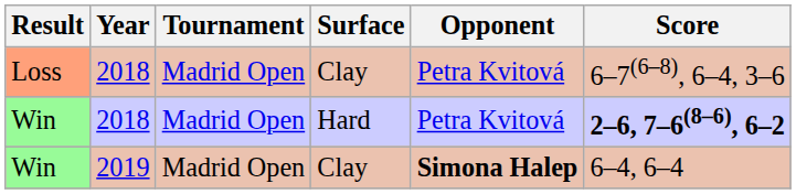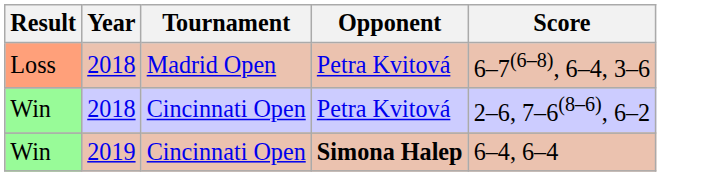 <table class="sortable wikitable">
 <tr>
 <th>Result</th>
 <th>Year</th>
 <th>Tournament</th>
-<th>Surface</th>
 <th>Opponent</th>
 <th class=unsortable>Score</th>
 </tr>
 <tr bgcolor=EBC2AF>
 <td bgcolor=#ffa07a>Loss</td>
 <td><a href='#'>2018</a></td>
 <td><a href='#'>Madrid Open</a></td>
-<td>Clay</td>
 <td> <a href='#'>Petra Kvitová</a></td>
 <td>6–7<sup>(6–8)</sup>, 6–4, 3–6</td>
 </tr>
 <tr bgcolor=CCCCFF>
 <td bgcolor=#98fb98>Win</td>
 <td><a href='#'>2018</a></td>
-<td><a href='#'>Madrid Open</a></td>
-<td>Hard</td>
+<td><a href='#'>Cincinnati Open</a></td>
 <td> <a href='#'>Petra Kvitová</a></td>
-<td><strong>2–6, 7–6<sup>(8–6)</sup>, 6–2</strong></td>
+<td>2–6, 7–6<sup>(8–6)</sup>, 6–2</td>
 </tr>
 <tr bgcolor=EBC2AF>
 <td bgcolor=#98fb98>Win</td>
 <td><a href='#'>2019</a></td>
-<td>Madrid Open</td>
-<td>Clay</td>
+<td><a href='#'>Cincinnati Open</a></td>
 <td><strong> Simona Halep</strong></td>
 <td>6–4, 6–4</td>
 </tr>
 </table>
